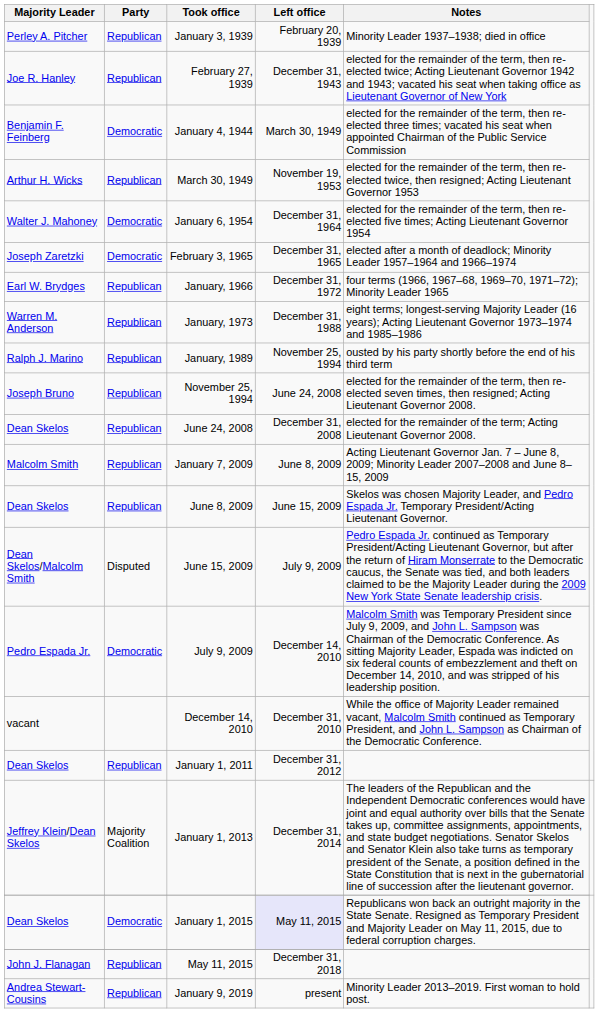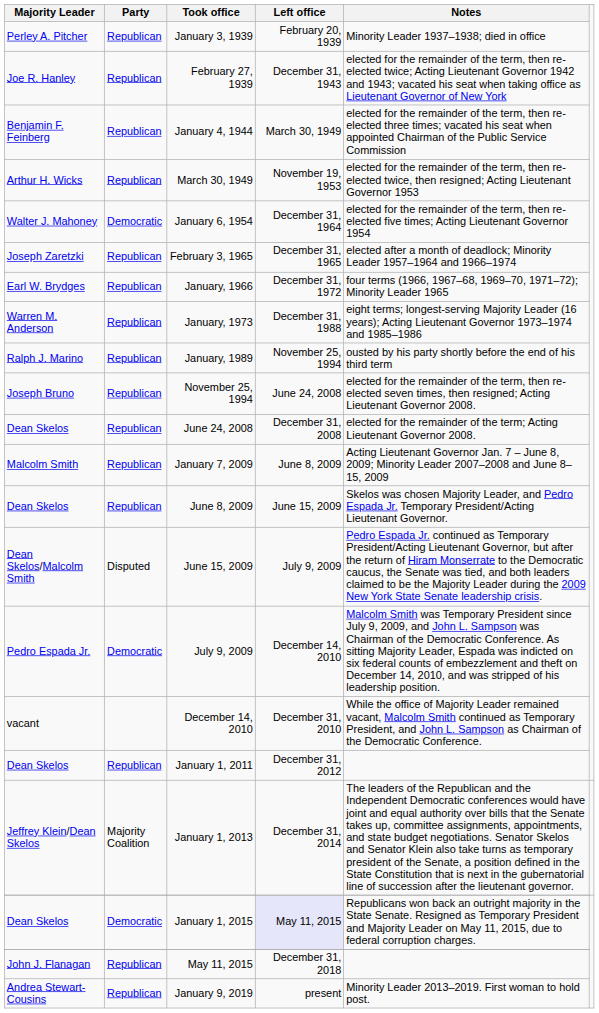 <table class=wikitable>
 <tr>
 <th width="17%">Majority Leader</th>
 <th>Party</th>
 <th width="15%">Took office</th>
 <th width="15%">Left office</th>
 <th>Notes</th>
 </tr>
 <tr>
 <td><a href='#'>Perley A. Pitcher</a></td>
 <td><a href='#'>Republican</a></td>
 <td align=right>January 3, 1939</td>
 <td align=right>February 20, 1939</td>
 <td>Minority Leader 1937–1938; died in office</td>
 </tr>
 <tr>
 <td><a href='#'>Joe R. Hanley</a></td>
 <td><a href='#'>Republican</a></td>
 <td align=right>February 27, 1939</td>
 <td align=right>December 31, 1943</td>
 <td>elected for the remainder of the term, then re-elected twice; Acting Lieutenant Governor 1942 and 1943; vacated his seat when taking office as <a href='#'>Lieutenant Governor of New York</a></td>
 </tr>
 <tr>
 <td><a href='#'>Benjamin F. Feinberg</a></td>
-<td><a href='#'>Democratic</a></td>
+<td><a href='#'>Republican</a></td>
 <td align=right>January 4, 1944</td>
 <td align=right>March 30, 1949</td>
 <td>elected for the remainder of the term, then re-elected three times; vacated his seat when appointed Chairman of the Public Service Commission</td>
 </tr>
 <tr>
 <td><a href='#'>Arthur H. Wicks</a></td>
 <td><a href='#'>Republican</a></td>
 <td align=right>March 30, 1949</td>
 <td align=right>November 19, 1953</td>
 <td>elected for the remainder of the term, then re-elected twice, then resigned; Acting Lieutenant Governor 1953</td>
 </tr>
 <tr>
 <td><a href='#'>Walter J. Mahoney</a></td>
 <td><a href='#'>Democratic</a></td>
 <td align=right>January 6, 1954</td>
 <td align=right>December 31, 1964</td>
 <td>elected for the remainder of the term, then re-elected five times; Acting Lieutenant Governor 1954</td>
 </tr>
 <tr>
 <td><a href='#'>Joseph Zaretzki</a></td>
-<td><a href='#'>Democratic</a></td>
+<td><a href='#'>Republican</a></td>
 <td align=right>February 3, 1965</td>
 <td align=right>December 31, 1965</td>
 <td>elected after a month of deadlock; Minority Leader 1957–1964 and 1966–1974</td>
 </tr>
 <tr>
 <td><a href='#'>Earl W. Brydges</a></td>
 <td><a href='#'>Republican</a></td>
 <td align=right>January, 1966</td>
 <td align=right>December 31, 1972</td>
 <td>four terms (1966, 1967–68, 1969–70, 1971–72); Minority Leader 1965 </td>
 </tr>
 <tr>
 <td><a href='#'>Warren M. Anderson</a></td>
 <td><a href='#'>Republican</a></td>
 <td align=right>January, 1973</td>
 <td align=right>December 31, 1988</td>
 <td>eight terms; longest-serving Majority Leader (16 years); Acting Lieutenant Governor 1973–1974 and 1985–1986</td>
 </tr>
 <tr>
 <td><a href='#'>Ralph J. Marino</a></td>
 <td><a href='#'>Republican</a></td>
 <td align=right>January, 1989</td>
 <td align=right>November 25, 1994</td>
 <td>ousted by his party shortly before the end of his third term</td>
 </tr>
 <tr>
 <td><a href='#'>Joseph Bruno</a></td>
 <td><a href='#'>Republican</a></td>
 <td align=right>November 25, 1994</td>
 <td align=right>June 24, 2008</td>
 <td>elected for the remainder of the term, then re-elected seven times, then resigned; Acting Lieutenant Governor 2008.</td>
 </tr>
 <tr>
 <td><a href='#'>Dean Skelos</a></td>
 <td><a href='#'>Republican</a></td>
 <td align=right>June 24, 2008</td>
 <td align=right>December 31, 2008</td>
 <td>elected for the remainder of the term; Acting Lieutenant Governor 2008.</td>
 </tr>
 <tr>
 <td><a href='#'>Malcolm Smith</a></td>
 <td><a href='#'>Republican</a></td>
 <td align=right>January 7, 2009</td>
 <td align=right>June 8, 2009</td>
 <td>Acting Lieutenant Governor Jan. 7 – June 8, 2009; Minority Leader 2007–2008 and June 8–15, 2009</td>
 </tr>
 <tr>
 <td><a href='#'>Dean Skelos</a></td>
 <td><a href='#'>Republican</a></td>
 <td align=right>June 8, 2009</td>
 <td align=right>June 15, 2009</td>
 <td>Skelos was chosen Majority Leader, and <a href='#'>Pedro Espada Jr.</a> Temporary President/Acting Lieutenant Governor.</td>
 </tr>
 <tr>
 <td><a href='#'>Dean Skelos</a>/<a href='#'>Malcolm Smith</a></td>
 <td>Disputed</td>
 <td align=right>June 15, 2009</td>
 <td align=right>July 9, 2009</td>
 <td><a href='#'>Pedro Espada Jr.</a> continued as Temporary President/Acting Lieutenant Governor, but after the return of <a href='#'>Hiram Monserrate</a> to the Democratic caucus, the Senate was tied, and both leaders claimed to be the Majority Leader during the <a href='#'>2009 New York State Senate leadership crisis</a>.</td>
 </tr>
 <tr>
 <td><a href='#'>Pedro Espada Jr.</a></td>
 <td><a href='#'>Democratic</a></td>
 <td align=right>July 9, 2009</td>
 <td align=right>December 14, 2010</td>
 <td><a href='#'>Malcolm Smith</a> was Temporary President since July 9, 2009, and <a href='#'>John L. Sampson</a> was Chairman of the Democratic Conference. As sitting Majority Leader, Espada was indicted on six federal counts of embezzlement and theft on December 14, 2010, and was stripped of his leadership position.</td>
 </tr>
 <tr>
 <td>vacant</td>
 <td></td>
 <td align=right>December 14, 2010</td>
 <td align=right>December 31, 2010</td>
 <td>While the office of Majority Leader remained vacant, <a href='#'>Malcolm Smith</a> continued as Temporary President, and <a href='#'>John L. Sampson</a> as Chairman of the Democratic Conference.</td>
 </tr>
 <tr>
 <td><a href='#'>Dean Skelos</a></td>
 <td><a href='#'>Republican</a></td>
 <td align=right>January 1, 2011</td>
 <td align=right>December 31, 2012</td>
 <td></td>
 </tr>
 <tr>
 <td><a href='#'>Jeffrey Klein</a>/<a href='#'>Dean Skelos</a></td>
 <td>Majority Coalition</td>
 <td align=right>January 1, 2013</td>
 <td align=right>December 31, 2014</td>
 <td>The leaders of the Republican and the Independent Democratic conferences would have joint and equal authority over bills that the Senate takes up, committee assignments, appointments, and state budget negotiations. Senator Skelos and Senator Klein also take turns as temporary president of the Senate, a position defined in the State Constitution that is next in the gubernatorial line of succession after the lieutenant governor.</td>
 <td></td>
 </tr>
 <tr>
 </tr>
 <tr>
 <td><a href='#'>Dean Skelos</a></td>
 <td><a href='#'>Democratic</a></td>
 <td align=right>January 1, 2015</td>
 <td align=right style="background: lavender;">May 11, 2015</td>
 <td>Republicans won back an outright majority in the State Senate. Resigned as Temporary President and Majority Leader on May 11, 2015, due to federal corruption charges.</td>
 </tr>
 <tr>
 </tr>
 <tr>
 <td><a href='#'>John J. Flanagan</a></td>
 <td><a href='#'>Republican</a></td>
 <td align=right>May 11, 2015</td>
 <td align=right>December 31, 2018</td>
 <td></td>
 </tr>
 <tr>
 <td><a href='#'>Andrea Stewart-Cousins</a></td>
 <td><a href='#'>Republican</a></td>
 <td align=right>January 9, 2019</td>
 <td align=right>present</td>
 <td>Minority Leader 2013–2019. First woman to hold post.</td>
 </tr>
 </table>
